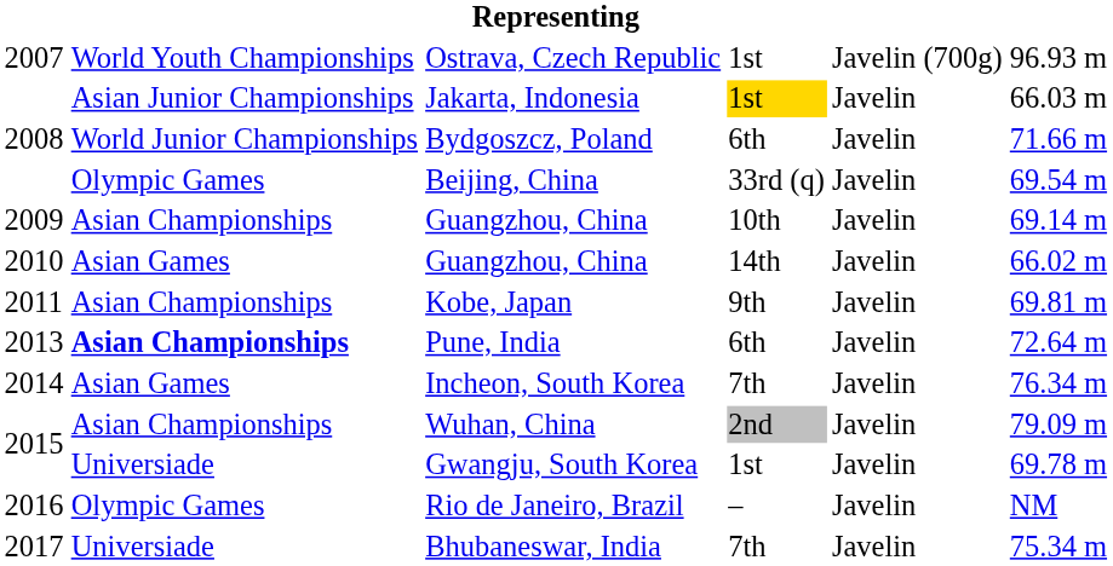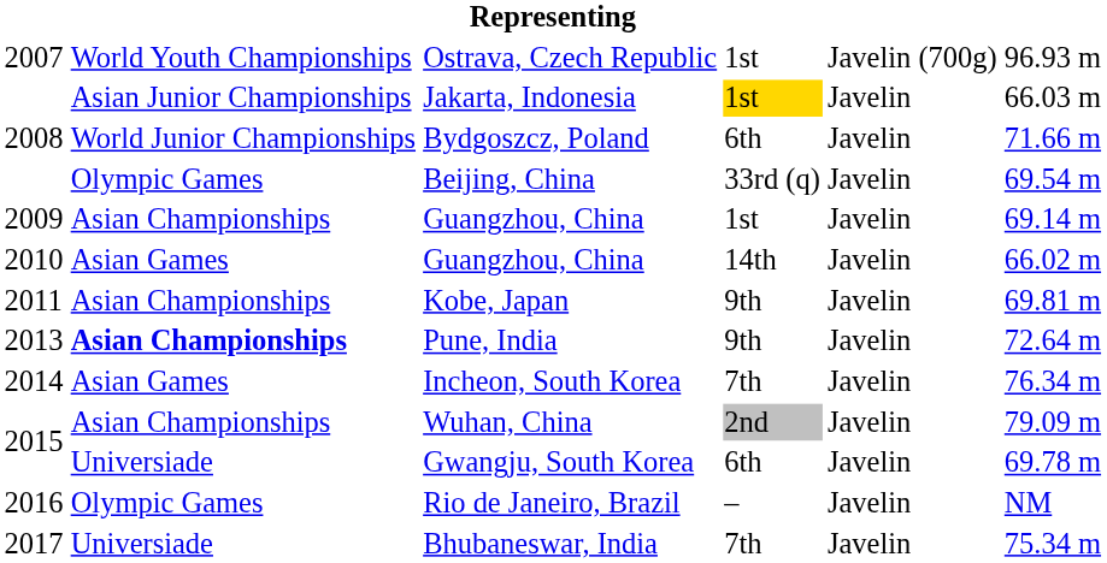 <table>
 <tr>
 <th colspan="6">Representing </th>
 </tr>
 <tr>
 <td>2007</td>
 <td><a href='#'>World Youth Championships</a></td>
 <td><a href='#'>Ostrava, Czech Republic</a></td>
 <td>1st</td>
 <td>Javelin (700g)</td>
 <td>96.93 m</td>
 </tr>
 <tr>
 <td rowspan=3>2008</td>
 <td><a href='#'>Asian Junior Championships</a></td>
 <td><a href='#'>Jakarta, Indonesia</a></td>
 <td bgcolor=gold>1st</td>
 <td>Javelin</td>
 <td>66.03 m</td>
 </tr>
 <tr>
 <td><a href='#'>World Junior Championships</a></td>
 <td><a href='#'>Bydgoszcz, Poland</a></td>
 <td>6th</td>
 <td>Javelin</td>
 <td><a href='#'>71.66 m</a></td>
 </tr>
 <tr>
 <td><a href='#'>Olympic Games</a></td>
 <td><a href='#'>Beijing, China</a></td>
 <td>33rd (q)</td>
 <td>Javelin</td>
 <td><a href='#'>69.54 m</a></td>
 </tr>
 <tr>
 <td>2009</td>
 <td><a href='#'>Asian Championships</a></td>
 <td><a href='#'>Guangzhou, China</a></td>
-<td>10th</td>
+<td>1st</td>
 <td>Javelin</td>
 <td><a href='#'>69.14 m</a></td>
 </tr>
 <tr>
 <td>2010</td>
 <td><a href='#'>Asian Games</a></td>
 <td><a href='#'>Guangzhou, China</a></td>
 <td>14th</td>
 <td>Javelin</td>
 <td><a href='#'>66.02 m</a></td>
 </tr>
 <tr>
 <td>2011</td>
 <td><a href='#'>Asian Championships</a></td>
 <td><a href='#'>Kobe, Japan</a></td>
 <td>9th</td>
 <td>Javelin</td>
 <td><a href='#'>69.81 m</a></td>
 </tr>
 <tr>
 <td>2013</td>
 <td><strong><a href='#'>Asian Championships</a></strong></td>
 <td><a href='#'>Pune, India</a></td>
-<td>6th</td>
+<td>9th</td>
 <td>Javelin</td>
 <td><a href='#'>72.64 m</a></td>
 </tr>
 <tr>
 <td>2014</td>
 <td><a href='#'>Asian Games</a></td>
 <td><a href='#'>Incheon, South Korea</a></td>
 <td>7th</td>
 <td>Javelin</td>
 <td><a href='#'>76.34 m</a></td>
 </tr>
 <tr>
 <td rowspan=2>2015</td>
 <td><a href='#'>Asian Championships</a></td>
 <td><a href='#'>Wuhan, China</a></td>
 <td bgcolor=silver>2nd</td>
 <td>Javelin</td>
 <td><a href='#'>79.09 m</a></td>
 </tr>
 <tr>
 <td><a href='#'>Universiade</a></td>
 <td><a href='#'>Gwangju, South Korea</a></td>
-<td>1st</td>
+<td>6th</td>
 <td>Javelin</td>
 <td><a href='#'>69.78 m</a></td>
 </tr>
 <tr>
 <td>2016</td>
 <td><a href='#'>Olympic Games</a></td>
 <td><a href='#'>Rio de Janeiro, Brazil</a></td>
 <td>–</td>
 <td>Javelin</td>
 <td><a href='#'>NM</a></td>
 </tr>
 <tr>
 <td>2017</td>
 <td><a href='#'>Universiade</a></td>
 <td><a href='#'>Bhubaneswar, India</a></td>
 <td>7th</td>
 <td>Javelin</td>
 <td><a href='#'>75.34 m</a></td>
 </tr>
 </table>
